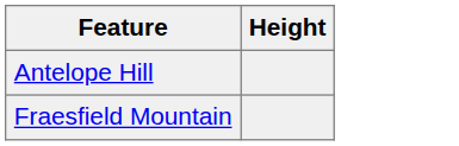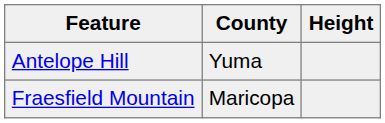 <table border=1 cellspacing=0 cellpadding=5 style="border-collapse: collapse; background:#f0f0f0;">
 <tr>
 <th>Feature</th>
+<th>County</th>
 <th>Height</th>
 </tr>
 <tr>
 <td><a href='#'>Antelope Hill</a></td>
+<td>Yuma</td>
 <td></td>
 </tr>
 <tr>
 <td><a href='#'>Fraesfield Mountain</a></td>
+<td>Maricopa</td>
 <td></td>
 </tr>
 </table>
